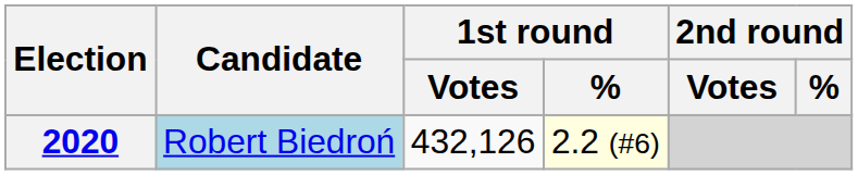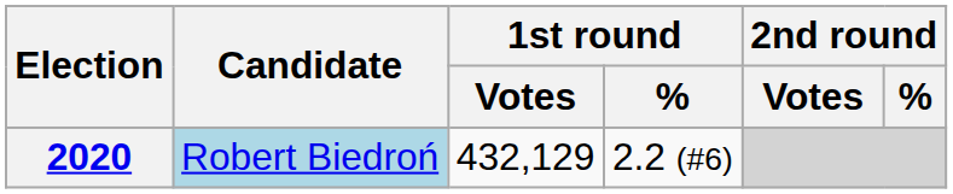 <table class="wikitable">
 <tr>
 <th rowspan="2">Election</th>
 <th rowspan="2">Candidate</th>
 <th colspan="2">1st round</th>
 <th colspan="2">2nd round</th>
 </tr>
 <tr>
 <th>Votes</th>
 <th>%</th>
 <th>Votes</th>
 <th>%</th>
 </tr>
 <tr>
 <th><a href='#'>2020</a></th>
 <td style="background: lightblue;"><a href='#'>Robert Biedroń</a></td>
-<td>432,126</td>
-<td style="background: lightyellow;">2.2 <small>(#6)</small></td>
+<td>432,129</td>
+<td>2.2 <small>(#6)</small></td>
 <td colspan="2" style="background:lightgrey;"></td>
 </tr>
 </table>
